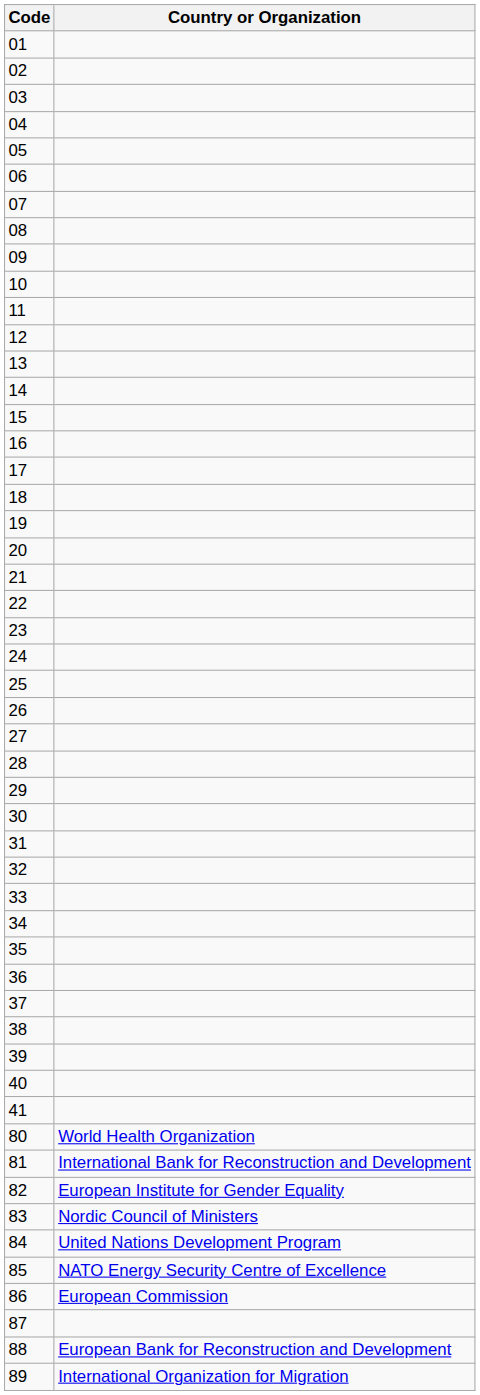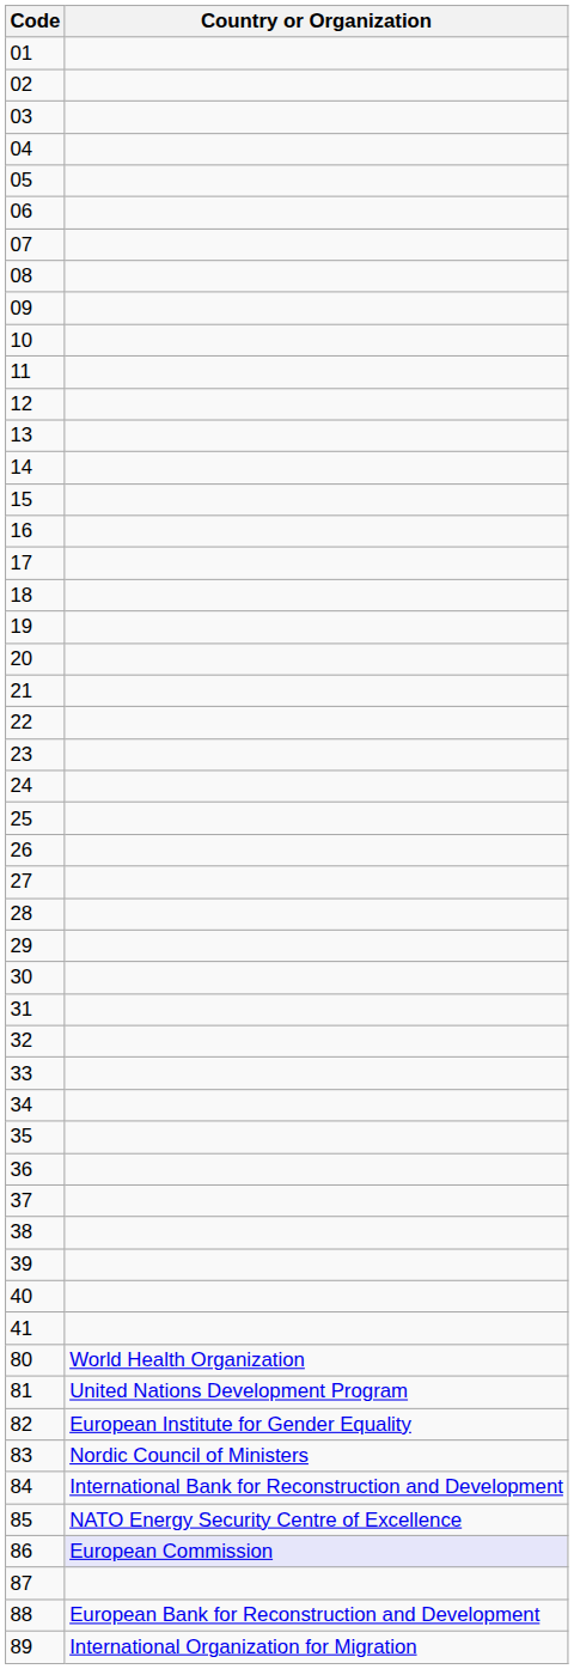 <table class="wikitable">
 <tr>
 <th>Code</th>
 <th>Country or Organization</th>
 </tr>
 <tr>
 <td>01</td>
 <td></td>
 </tr>
 <tr>
 <td>02</td>
 <td></td>
 </tr>
 <tr>
 <td>03</td>
 <td></td>
 </tr>
 <tr>
 <td>04</td>
 <td></td>
 </tr>
 <tr>
 <td>05</td>
 <td></td>
 </tr>
 <tr>
 <td>06</td>
 <td></td>
 </tr>
 <tr>
 <td>07</td>
 <td></td>
 </tr>
 <tr>
 <td>08</td>
 <td></td>
 </tr>
 <tr>
 <td>09</td>
 <td></td>
 </tr>
 <tr>
 <td>10</td>
 <td></td>
 </tr>
 <tr>
 <td>11</td>
 <td></td>
 </tr>
 <tr>
 <td>12</td>
 <td></td>
 </tr>
 <tr>
 <td>13</td>
 <td></td>
 </tr>
 <tr>
 <td>14</td>
 <td></td>
 </tr>
 <tr>
 <td>15</td>
 <td></td>
 </tr>
 <tr>
 <td>16</td>
 <td></td>
 </tr>
 <tr>
 <td>17</td>
 <td></td>
 </tr>
 <tr>
 <td>18</td>
 <td></td>
 </tr>
 <tr>
 <td>19</td>
 <td></td>
 </tr>
 <tr>
 <td>20</td>
 <td></td>
 </tr>
 <tr>
 <td>21</td>
 <td></td>
 </tr>
 <tr>
 <td>22</td>
 <td></td>
 </tr>
 <tr>
 <td>23</td>
 <td></td>
 </tr>
 <tr>
 <td>24</td>
 <td></td>
 </tr>
 <tr>
 <td>25</td>
 <td></td>
 </tr>
 <tr>
 <td>26</td>
 <td></td>
 </tr>
 <tr>
 <td>27</td>
 <td></td>
 </tr>
 <tr>
 <td>28</td>
 <td></td>
 </tr>
 <tr>
 <td>29</td>
 <td></td>
 </tr>
 <tr>
 <td>30</td>
 <td></td>
 </tr>
 <tr>
 <td>31</td>
 <td></td>
 </tr>
 <tr>
 <td>32</td>
 <td></td>
 </tr>
 <tr>
 <td>33</td>
 <td></td>
 </tr>
 <tr>
 <td>34</td>
 <td></td>
 </tr>
 <tr>
 <td>35</td>
 <td></td>
 </tr>
 <tr>
 <td>36</td>
 <td></td>
 </tr>
 <tr>
 <td>37</td>
 <td></td>
 </tr>
 <tr>
 <td>38</td>
 <td></td>
 </tr>
 <tr>
 <td>39</td>
 <td></td>
 </tr>
 <tr>
 <td>40</td>
 <td></td>
 </tr>
 <tr>
 <td>41</td>
 <td></td>
 </tr>
 <tr>
 <td>80</td>
 <td> <a href='#'>World Health Organization</a></td>
 </tr>
 <tr>
 <td>81</td>
-<td> <a href='#'>International Bank for Reconstruction and Development</a></td>
+<td> <a href='#'>United Nations Development Program</a></td>
 </tr>
 <tr>
 <td>82</td>
 <td><a href='#'>European Institute for Gender Equality</a></td>
 </tr>
 <tr>
 <td>83</td>
 <td> <a href='#'>Nordic Council of Ministers</a></td>
 </tr>
 <tr>
 <td>84</td>
-<td> <a href='#'>United Nations Development Program</a></td>
+<td> <a href='#'>International Bank for Reconstruction and Development</a></td>
 </tr>
 <tr>
 <td>85</td>
 <td><a href='#'>NATO Energy Security Centre of Excellence</a></td>
 </tr>
 <tr>
 <td>86</td>
-<td> <a href='#'>European Commission</a></td>
+<td style="background: lavender;"> <a href='#'>European Commission</a></td>
 </tr>
 <tr>
 <td>87</td>
 <td></td>
 </tr>
 <tr>
 <td>88</td>
 <td> <a href='#'>European Bank for Reconstruction and Development</a></td>
 </tr>
 <tr>
 <td>89</td>
 <td><a href='#'>International Organization for Migration</a></td>
 </tr>
 </table>
